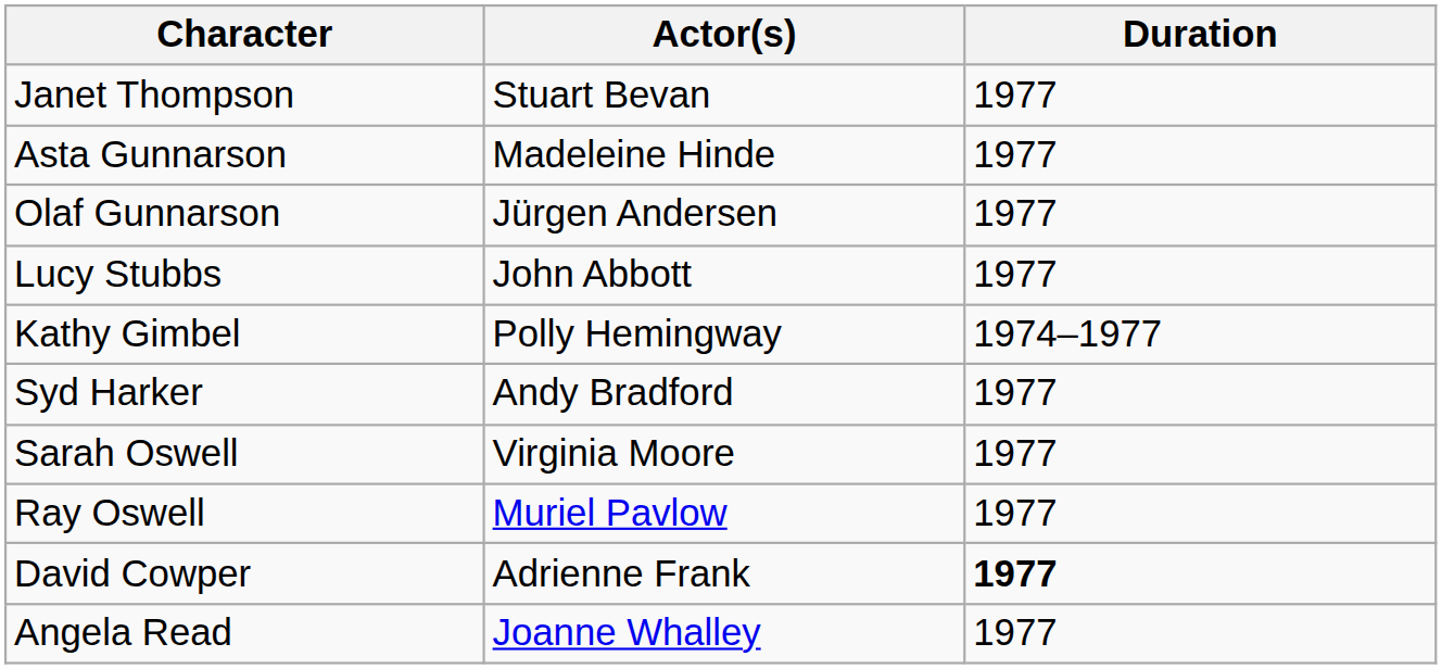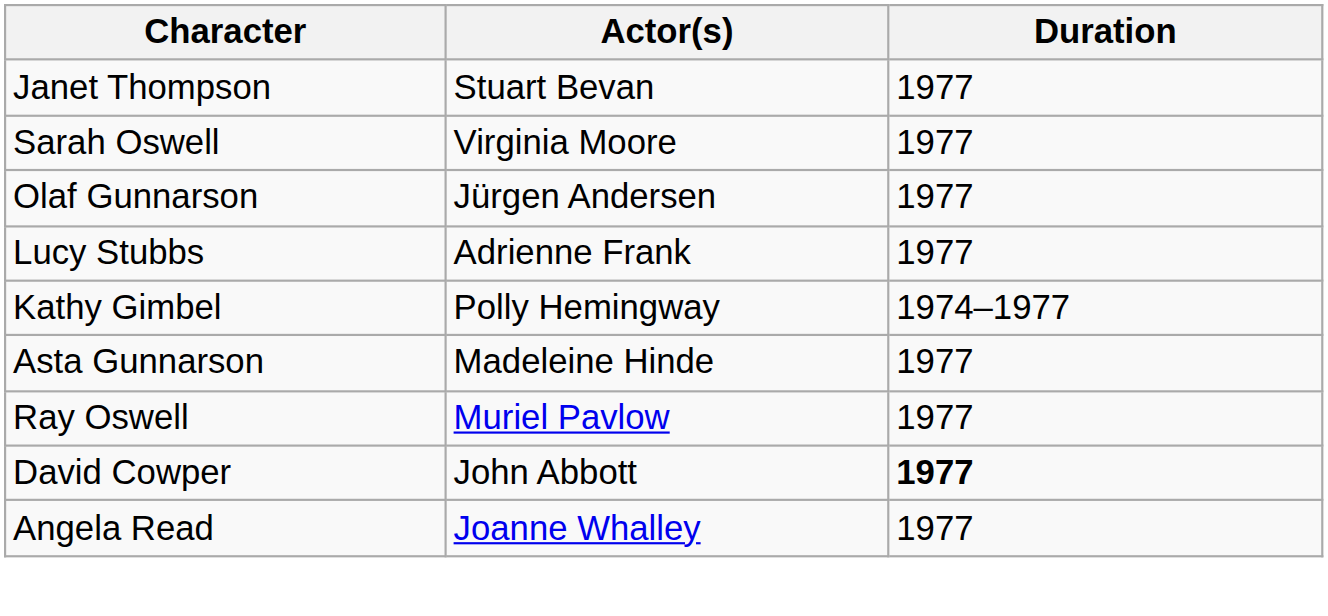 <table class="wikitable">
 <tr>
 <th scope="col" width="230">Character</th>
 <th scope="col" width="230">Actor(s)</th>
 <th scope="col" width="230">Duration</th>
 </tr>
 <tr>
 <td>Janet Thompson</td>
 <td>Stuart Bevan</td>
 <td>1977</td>
 </tr>
 <tr>
-<td>Asta Gunnarson</td>
-<td>Madeleine Hinde</td>
+<td>Sarah Oswell</td>
+<td>Virginia Moore</td>
 <td>1977</td>
 </tr>
 <tr>
 <td>Olaf Gunnarson</td>
 <td>Jürgen Andersen</td>
 <td>1977</td>
 </tr>
 <tr>
 <td>Lucy Stubbs</td>
-<td>John Abbott</td>
+<td>Adrienne Frank</td>
 <td>1977</td>
 </tr>
 <tr>
 <td>Kathy Gimbel</td>
 <td>Polly Hemingway</td>
 <td>1974–1977</td>
 </tr>
 <tr>
-<td>Syd Harker</td>
-<td>Andy Bradford</td>
-<td>1977</td>
-</tr>
-<tr>
-<td>Sarah Oswell</td>
-<td>Virginia Moore</td>
+<td>Asta Gunnarson</td>
+<td>Madeleine Hinde</td>
 <td>1977</td>
 </tr>
 <tr>
 <td>Ray Oswell</td>
 <td><a href='#'>Muriel Pavlow</a></td>
 <td>1977</td>
 </tr>
 <tr>
 <td>David Cowper</td>
-<td>Adrienne Frank</td>
+<td>John Abbott</td>
 <td><strong>1977</strong></td>
 </tr>
 <tr>
 <td>Angela Read</td>
 <td><a href='#'>Joanne Whalley</a></td>
 <td>1977</td>
 </tr>
 </table>
